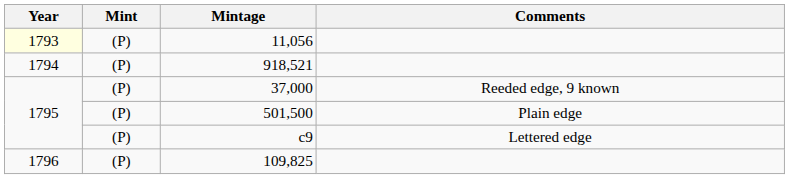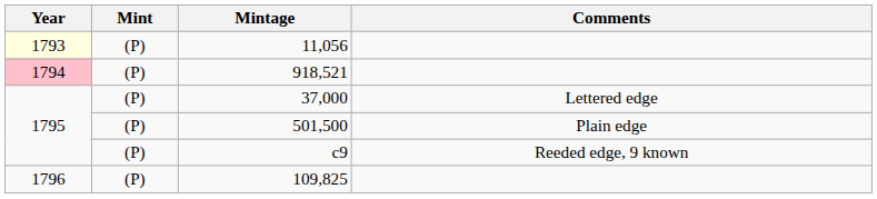 <table class="wikitable sortable" style="min-width:65%; text-align:center;">
 <tr>
 <th width="10%">Year</th>
 <th width="10%">Mint</th>
 <th width="20%">Mintage</th>
 <th width="60%">Comments</th>
 </tr>
 <tr>
 <td style="background: lightyellow;">1793</td>
 <td>(P)</td>
 <td align="right">11,056</td>
 <td></td>
 </tr>
 <tr>
-<td>1794</td>
+<td style="background: pink;">1794</td>
 <td>(P)</td>
 <td align="right">918,521</td>
 <td></td>
 </tr>
 <tr>
 <td rowspan="3">1795</td>
 <td>(P)</td>
 <td align="right">37,000</td>
-<td>Reeded edge, 9 known</td>
+<td>Lettered edge</td>
 </tr>
 <tr>
 <td>(P)</td>
 <td align="right">501,500</td>
 <td>Plain edge</td>
 </tr>
 <tr>
 <td>(P)</td>
 <td align="right">c9</td>
-<td>Lettered edge</td>
+<td>Reeded edge, 9 known</td>
 </tr>
 <tr>
 <td>1796</td>
 <td>(P)</td>
 <td align="right">109,825</td>
 <td></td>
 </tr>
 </table>
